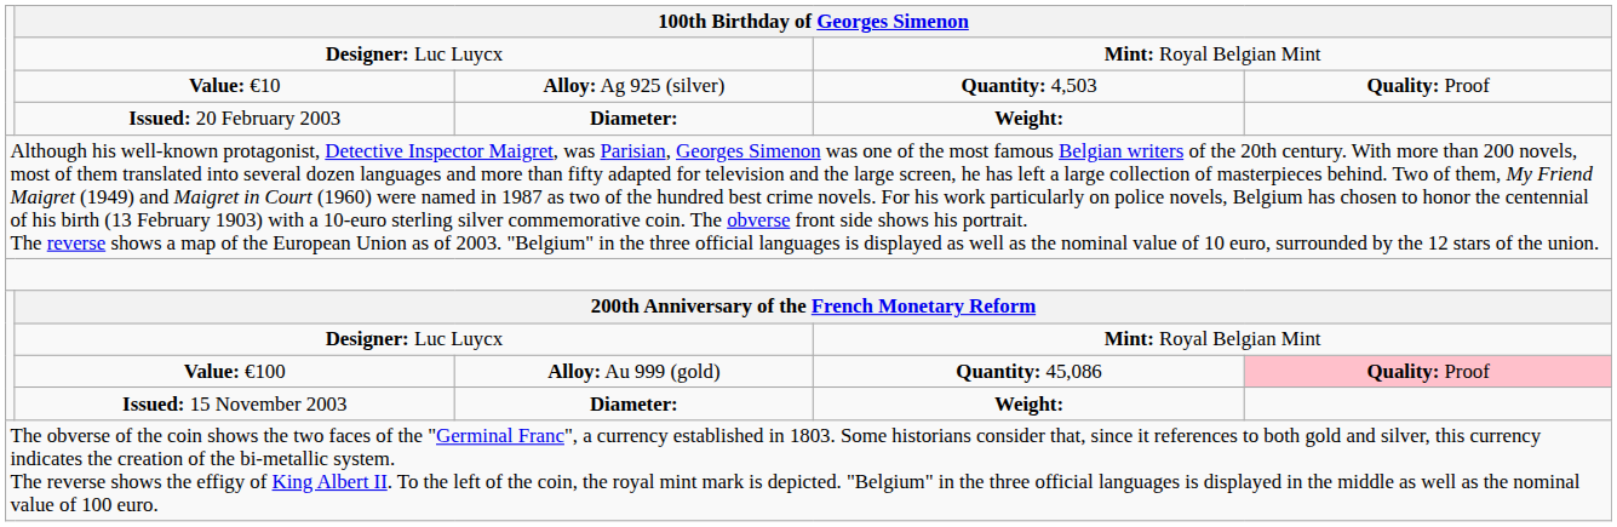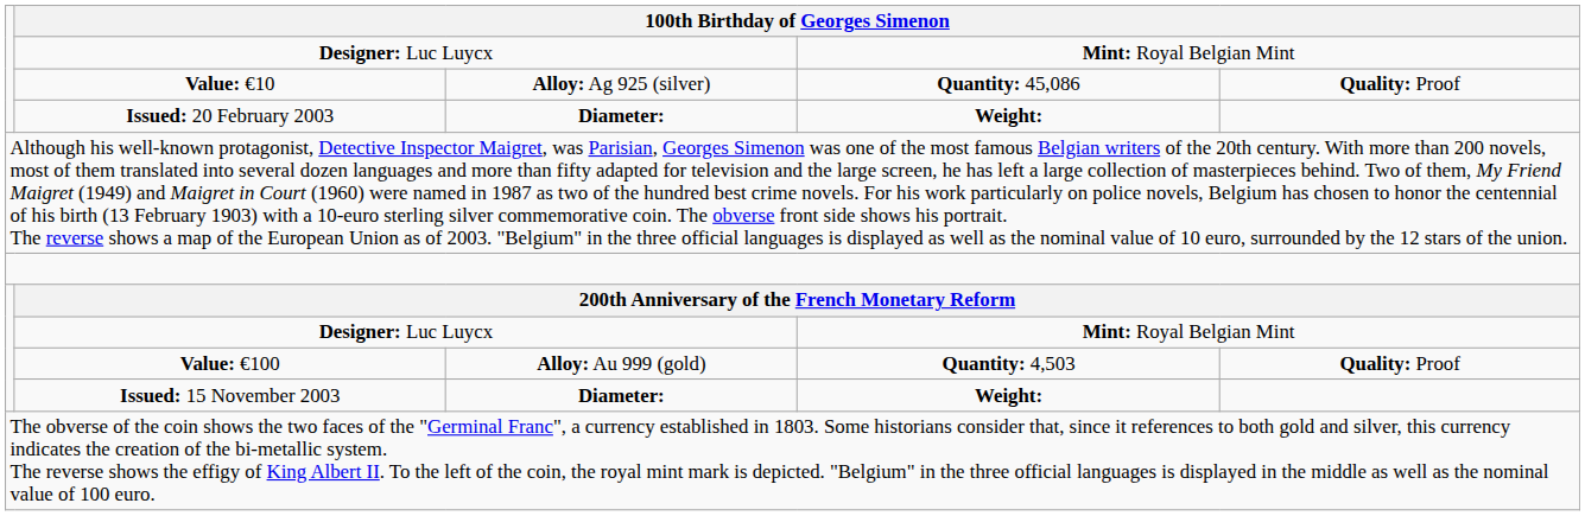 <table class="wikitable" style="width:100%;">
 <tr>
 <td rowspan="4"  style="white-space:nowrap; width:330px; text-align:center;"></td>
 <th scope=col colspan="4"  style="text-align:center">100th Birthday of <a href='#'>Georges Simenon</a></th>
 </tr>
 <tr style="text-align:center;">
 <td colspan="2"  style="width:50%; "><strong>Designer:</strong> Luc Luycx</td>
 <td colspan="2"  style="width:50%; "><strong>Mint:</strong> Royal Belgian Mint</td>
 </tr>
 <tr>
 <td align=center><strong>Value:</strong> €10</td>
 <td align=center><strong>Alloy:</strong> Ag 925 (silver)</td>
-<td align=center><strong>Quantity:</strong> 4,503</td>
+<td align=center><strong>Quantity:</strong> 45,086</td>
 <td align=center><strong>Quality:</strong> Proof</td>
 </tr>
 <tr>
 <td align=center><strong>Issued:</strong> 20 February 2003</td>
 <td align=center><strong>Diameter:</strong> </td>
 <td align=center><strong>Weight:</strong> </td>
 <td align=center></td>
 </tr>
 <tr>
 <td colspan="5" style="text-align:left;">Although his well-known protagonist, <a href='#'>Detective Inspector Maigret</a>, was <a href='#'>Parisian</a>, <a href='#'>Georges Simenon</a> was one of the most famous <a href='#'>Belgian writers</a> of the 20th century. With more than 200 novels, most of them translated into several dozen languages and more than fifty adapted for television and the large screen, he has left a large collection of masterpieces behind. Two of them, <em>My Friend Maigret</em> (1949) and <em>Maigret in Court</em> (1960) were named in 1987 as two of the hundred best crime novels. For his work particularly on police novels, Belgium has chosen to honor the centennial of his birth (13 February 1903) with a 10-euro sterling silver commemorative coin. The <a href='#'>obverse</a> front side shows his portrait.<br>The <a href='#'>reverse</a> shows a map of the European Union as of 2003. "Belgium" in the three official languages is displayed as well as the nominal value of 10 euro, surrounded by the 12 stars of the union.</td>
 </tr>
 <tr>
 <td colspan="5" style="text-align:left;"> </td>
 </tr>
 <tr>
 <td rowspan="4"></td>
 <th scope=col colspan="4"  style="text-align:center">200th Anniversary of the <a href='#'>French Monetary Reform</a></th>
 </tr>
 <tr style="text-align:center;">
 <td colspan="2"  style="width:50%; "><strong>Designer:</strong> Luc Luycx</td>
 <td colspan="2"  style="width:50%; "><strong>Mint:</strong> Royal Belgian Mint</td>
 </tr>
 <tr>
 <td align=center><strong>Value:</strong> €100</td>
 <td align=center><strong>Alloy:</strong> Au 999 (gold)</td>
-<td align=center><strong>Quantity:</strong> 45,086</td>
-<td align=center style="background: pink;"><strong>Quality:</strong> Proof</td>
+<td align=center><strong>Quantity:</strong> 4,503</td>
+<td align=center><strong>Quality:</strong> Proof</td>
 </tr>
 <tr>
 <td align=center><strong>Issued:</strong> 15 November 2003</td>
 <td align=center><strong>Diameter:</strong> </td>
 <td align=center><strong>Weight:</strong> </td>
 <td align=center></td>
 </tr>
 <tr>
 <td colspan="5" style="text-align:left;">The obverse of the coin shows the two faces of the "<a href='#'>Germinal Franc</a>", a currency established in 1803. Some historians consider that, since it references to both gold and silver, this currency indicates the creation of the bi-metallic system.<br>The reverse shows the effigy of <a href='#'>King Albert II</a>. To the left of the coin, the royal mint mark is depicted. "Belgium" in the three official languages is displayed in the middle as well as the nominal value of 100 euro.</td>
 </tr>
 </table>
